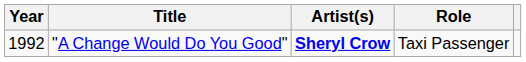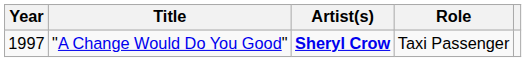 <table class="wikitable sortable">
 <tr>
 <th>Year</th>
 <th>Title</th>
 <th>Artist(s)</th>
 <th>Role</th>
 <th scope="col"></th>
 </tr>
 <tr>
-<td>1992</td>
+<td>1997</td>
 <td>"<a href='#'>A Change Would Do You Good</a>" </td>
 <td><strong><a href='#'>Sheryl Crow</a></strong></td>
 <td>Taxi Passenger</td>
 <td></td>
 </tr>
 </table>
